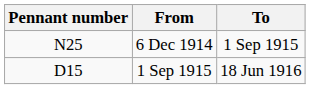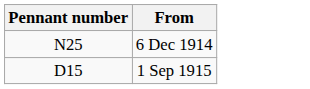 <table class="wikitable" style="text-align:center">
 <tr>
 <th>Pennant number</th>
 <th>From</th>
-<th>To</th>
 </tr>
 <tr>
 <td>N25</td>
 <td>6 Dec 1914</td>
-<td>1 Sep 1915</td>
 </tr>
 <tr>
 <td>D15</td>
 <td>1 Sep 1915</td>
-<td>18 Jun 1916</td>
 </tr>
 </table>
